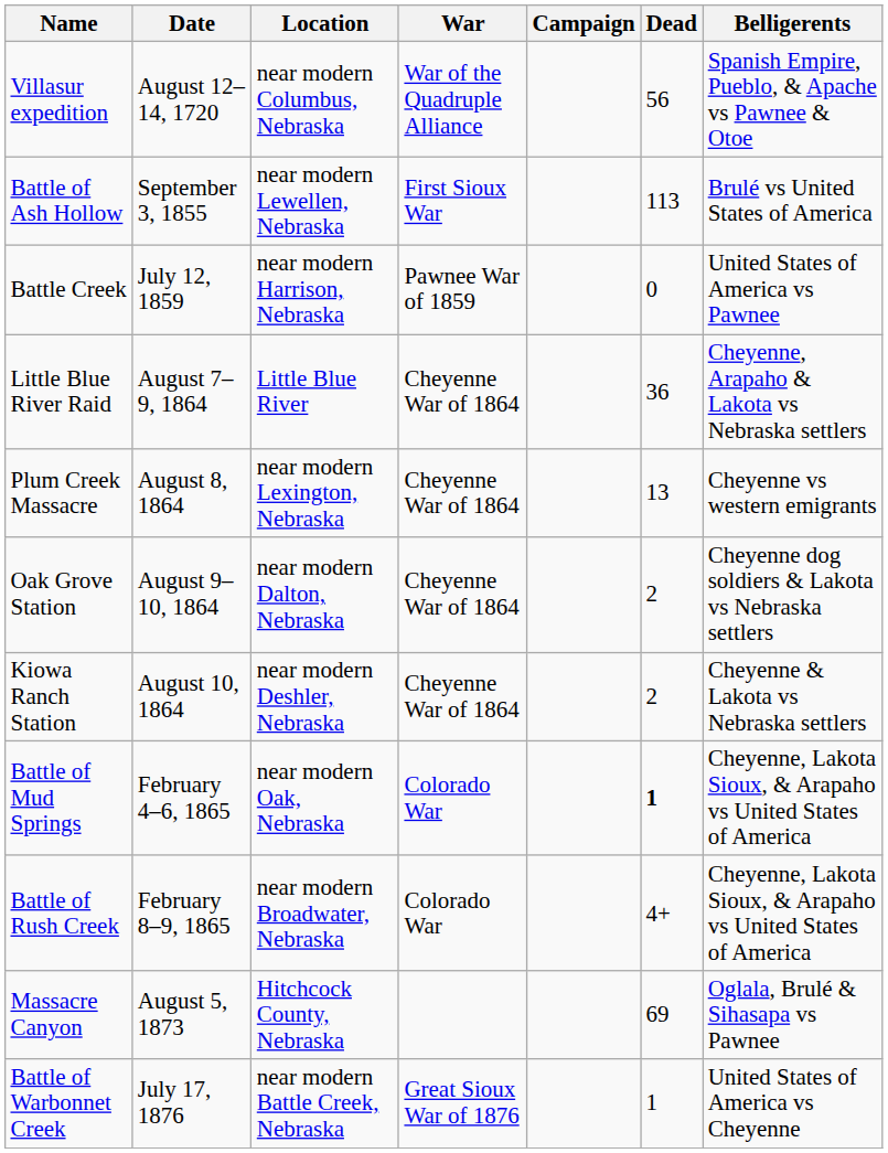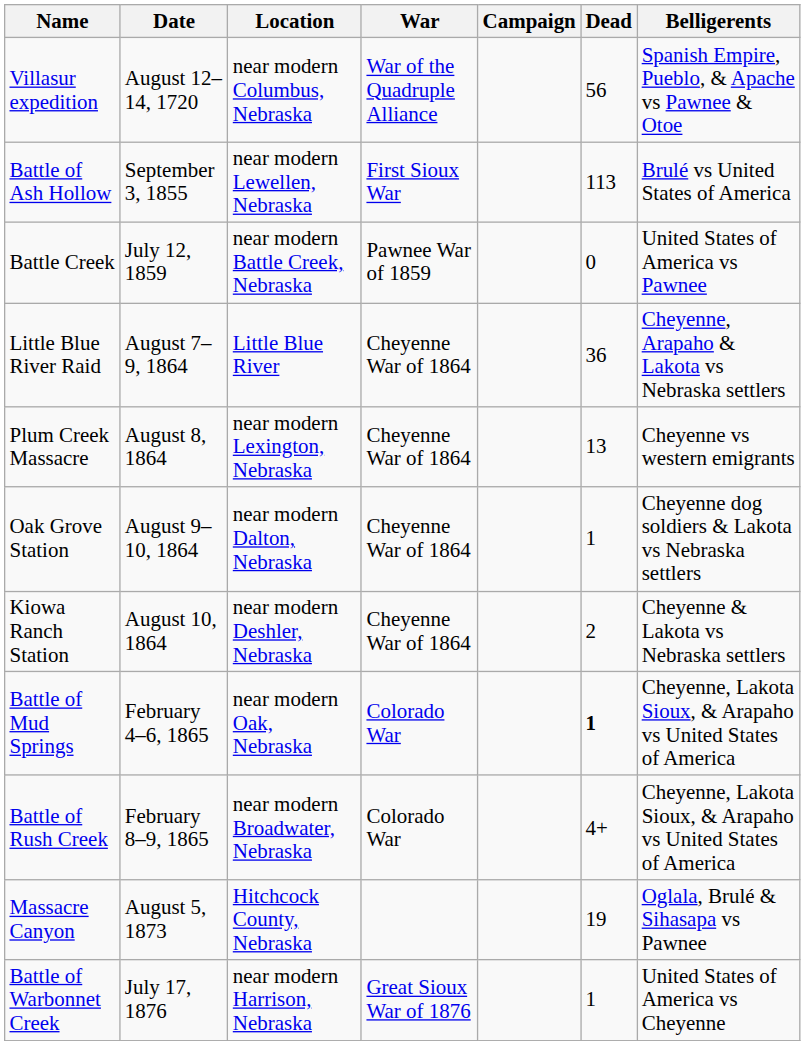 <table class="wikitable sortable">
 <tr>
 <th>Name</th>
 <th>Date</th>
 <th>Location</th>
 <th>War</th>
 <th>Campaign</th>
 <th>Dead</th>
 <th>Belligerents</th>
 </tr>
 <tr>
 <td><a href='#'>Villasur expedition</a></td>
 <td>August 12–14, 1720</td>
 <td>near modern <a href='#'>Columbus, Nebraska</a></td>
 <td><a href='#'>War of the Quadruple Alliance</a></td>
 <td></td>
 <td>56</td>
 <td><a href='#'>Spanish Empire</a>, <a href='#'>Pueblo</a>, & <a href='#'>Apache</a> vs <a href='#'>Pawnee</a> & <a href='#'>Otoe</a></td>
 </tr>
 <tr>
 <td><a href='#'>Battle of Ash Hollow</a></td>
 <td>September 3, 1855</td>
 <td>near modern <a href='#'>Lewellen, Nebraska</a></td>
 <td><a href='#'>First Sioux War</a></td>
 <td></td>
 <td>113</td>
 <td><a href='#'>Brulé</a> vs United States of America</td>
 </tr>
 <tr>
 <td>Battle Creek</td>
 <td>July 12, 1859</td>
-<td>near modern <a href='#'>Harrison, Nebraska</a></td>
+<td>near modern <a href='#'>Battle Creek, Nebraska</a></td>
 <td>Pawnee War of 1859</td>
 <td></td>
 <td>0</td>
 <td>United States of America vs <a href='#'>Pawnee</a></td>
 </tr>
 <tr>
 <td>Little Blue River Raid</td>
 <td>August 7–9, 1864</td>
 <td><a href='#'>Little Blue River</a></td>
 <td>Cheyenne War of 1864</td>
 <td></td>
 <td>36</td>
 <td><a href='#'>Cheyenne</a>, <a href='#'>Arapaho</a> & <a href='#'>Lakota</a> vs Nebraska settlers</td>
 </tr>
 <tr>
 <td>Plum Creek Massacre</td>
 <td>August 8, 1864</td>
 <td>near modern <a href='#'>Lexington, Nebraska</a></td>
 <td>Cheyenne War of 1864</td>
 <td></td>
 <td>13</td>
 <td>Cheyenne vs western emigrants</td>
 </tr>
 <tr>
 <td>Oak Grove Station</td>
 <td>August 9–10, 1864</td>
 <td>near modern <a href='#'>Dalton, Nebraska</a></td>
 <td>Cheyenne War of 1864</td>
 <td></td>
-<td>2</td>
+<td>1</td>
 <td>Cheyenne dog soldiers & Lakota vs Nebraska settlers</td>
 </tr>
 <tr>
 <td>Kiowa Ranch Station</td>
 <td>August 10, 1864</td>
 <td>near modern <a href='#'>Deshler, Nebraska</a></td>
 <td>Cheyenne War of 1864</td>
 <td></td>
 <td>2</td>
 <td>Cheyenne & Lakota vs Nebraska settlers</td>
 </tr>
 <tr>
 <td><a href='#'>Battle of Mud Springs</a></td>
 <td>February 4–6, 1865</td>
 <td>near modern <a href='#'>Oak, Nebraska</a></td>
 <td><a href='#'>Colorado War</a></td>
 <td></td>
 <td><strong>1</strong></td>
 <td>Cheyenne, Lakota <a href='#'>Sioux</a>, & Arapaho vs United States of America</td>
 </tr>
 <tr>
 <td><a href='#'>Battle of Rush Creek</a></td>
 <td>February 8–9, 1865</td>
 <td>near modern <a href='#'>Broadwater, Nebraska</a></td>
 <td>Colorado War</td>
 <td></td>
 <td>4+</td>
 <td>Cheyenne, Lakota Sioux, & Arapaho vs United States of America</td>
 </tr>
 <tr>
 <td><a href='#'>Massacre Canyon</a></td>
 <td>August 5, 1873</td>
 <td><a href='#'>Hitchcock County, Nebraska</a></td>
 <td></td>
 <td></td>
-<td>69</td>
+<td>19</td>
 <td><a href='#'>Oglala</a>, Brulé  & <a href='#'>Sihasapa</a> vs Pawnee</td>
 </tr>
 <tr>
 <td><a href='#'>Battle of Warbonnet Creek</a></td>
 <td>July 17, 1876</td>
-<td>near modern <a href='#'>Battle Creek, Nebraska</a></td>
+<td>near modern <a href='#'>Harrison, Nebraska</a></td>
 <td><a href='#'>Great Sioux War of 1876</a></td>
 <td></td>
 <td>1</td>
 <td>United States of America vs Cheyenne</td>
 </tr>
 <tr>
 </tr>
 </table>
